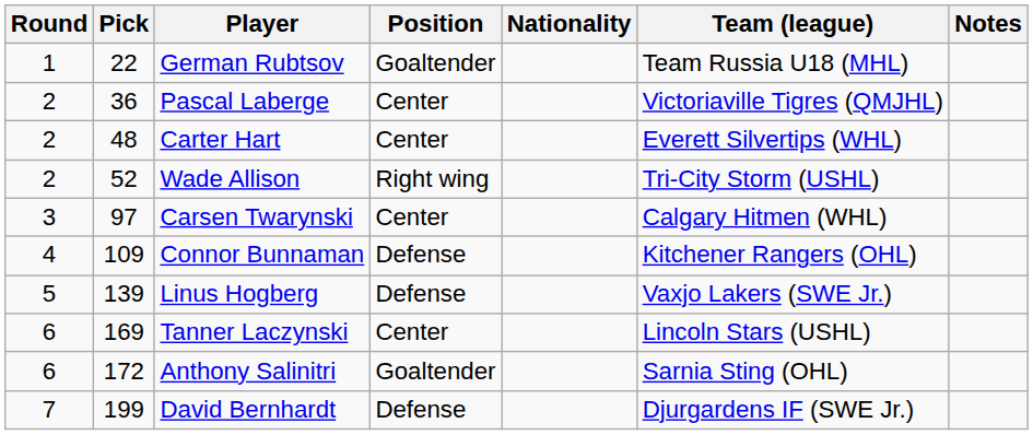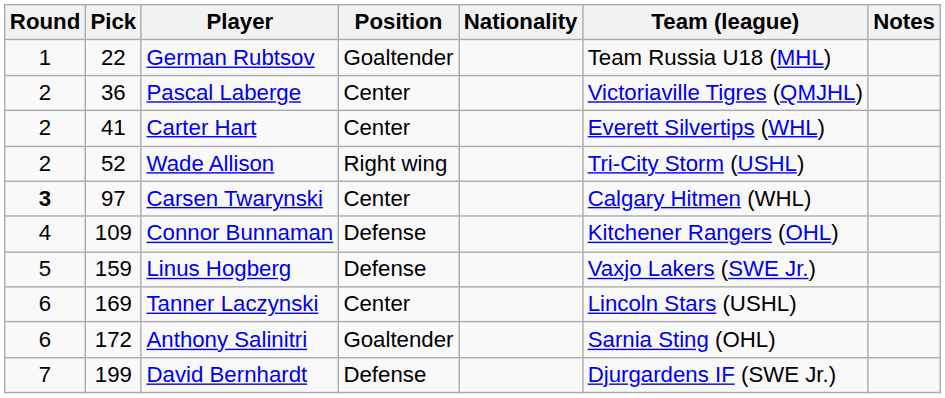 <table class="wikitable">
 <tr>
 <th>Round</th>
 <th>Pick</th>
 <th>Player</th>
 <th>Position</th>
 <th>Nationality</th>
 <th>Team (league)</th>
 <th>Notes</th>
 </tr>
 <tr>
 <td style="text-align:center">1</td>
 <td style="text-align:center">22</td>
 <td><a href='#'>German Rubtsov</a></td>
 <td>Goaltender</td>
 <td></td>
 <td>Team Russia U18 (<a href='#'>MHL</a>)</td>
 <td></td>
 </tr>
 <tr>
 <td style="text-align:center">2</td>
 <td style="text-align:center">36</td>
 <td><a href='#'>Pascal Laberge</a></td>
 <td>Center</td>
 <td></td>
 <td><a href='#'>Victoriaville Tigres</a> (<a href='#'>QMJHL</a>)</td>
 <td></td>
 </tr>
 <tr>
 <td style="text-align:center">2</td>
-<td style="text-align:center">48</td>
+<td style="text-align:center">41</td>
 <td><a href='#'>Carter Hart</a></td>
 <td>Center</td>
 <td></td>
 <td><a href='#'>Everett Silvertips</a> (<a href='#'>WHL</a>)</td>
 <td></td>
 </tr>
 <tr>
 <td style="text-align:center">2</td>
 <td style="text-align:center">52</td>
 <td><a href='#'>Wade Allison</a></td>
 <td>Right wing</td>
 <td></td>
 <td><a href='#'>Tri-City Storm</a> (<a href='#'>USHL</a>)</td>
 <td></td>
 </tr>
 <tr>
-<td style="text-align:center">3</td>
+<td style="text-align:center"><strong>3</strong></td>
 <td style="text-align:center">97</td>
 <td><a href='#'>Carsen Twarynski</a></td>
 <td>Center</td>
 <td></td>
 <td><a href='#'>Calgary Hitmen</a> (WHL)</td>
 <td></td>
 </tr>
 <tr>
 <td style="text-align:center">4</td>
 <td style="text-align:center">109</td>
 <td><a href='#'>Connor Bunnaman</a></td>
 <td>Defense</td>
 <td></td>
 <td><a href='#'>Kitchener Rangers</a> (<a href='#'>OHL</a>)</td>
 <td></td>
 </tr>
 <tr>
 <td style="text-align:center">5</td>
-<td style="text-align:center">139</td>
+<td style="text-align:center">159</td>
 <td><a href='#'>Linus Hogberg</a></td>
 <td>Defense</td>
 <td></td>
 <td><a href='#'>Vaxjo Lakers</a> (<a href='#'>SWE Jr.</a>)</td>
 <td></td>
 </tr>
 <tr>
 <td style="text-align:center">6</td>
 <td style="text-align:center">169</td>
 <td><a href='#'>Tanner Laczynski</a></td>
 <td>Center</td>
 <td></td>
 <td><a href='#'>Lincoln Stars</a> (USHL)</td>
 <td></td>
 </tr>
 <tr>
 <td style="text-align:center">6</td>
 <td style="text-align:center">172</td>
 <td><a href='#'>Anthony Salinitri</a></td>
 <td>Goaltender</td>
 <td></td>
 <td><a href='#'>Sarnia Sting</a> (OHL)</td>
 <td></td>
 </tr>
 <tr>
 <td style="text-align:center">7</td>
 <td style="text-align:center">199</td>
 <td><a href='#'>David Bernhardt</a></td>
 <td>Defense</td>
 <td></td>
 <td><a href='#'>Djurgardens IF</a> (SWE Jr.)</td>
 <td></td>
 </tr>
 </table>
